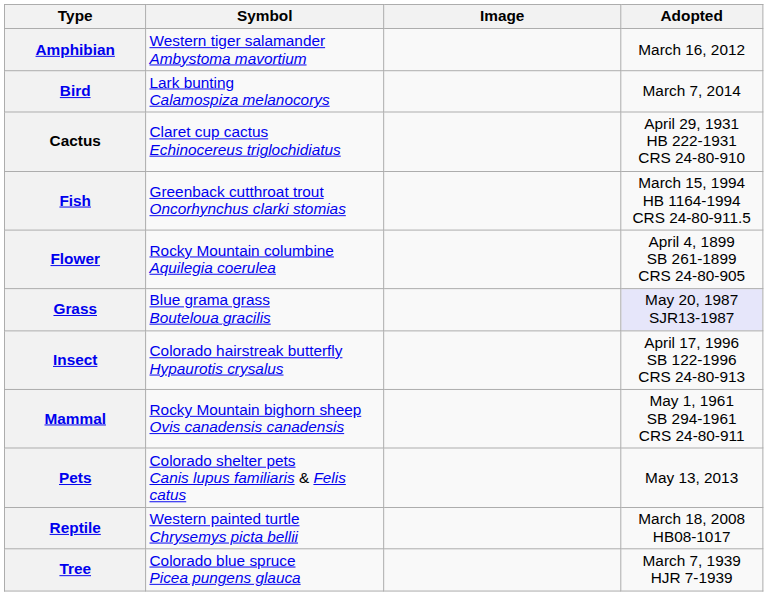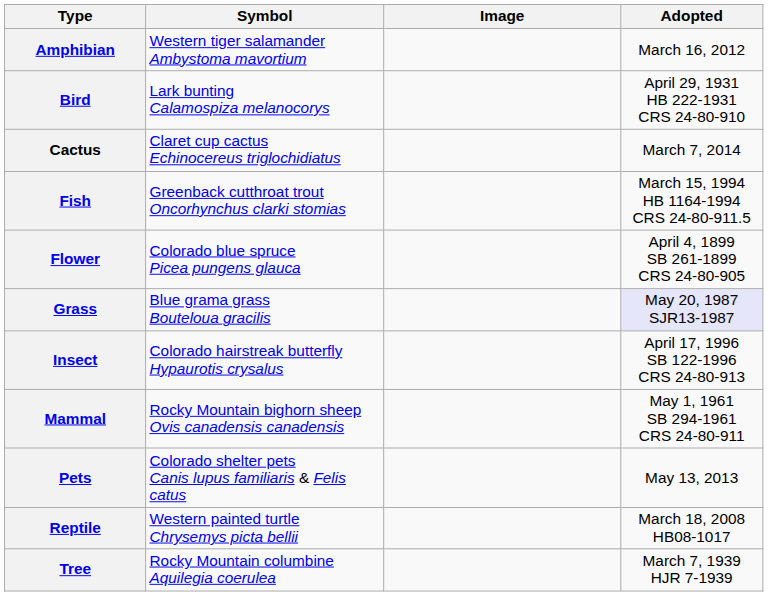 <table class=wikitable>
 <tr>
 <th scope=col width=140px>Type</th>
 <th scope=col width=240px>Symbol</th>
 <th scope=col width=240px>Image</th>
 <th scope=col width=140px>Adopted</th>
 </tr>
 <tr>
 <th scope=row><a href='#'>Amphibian</a></th>
 <td><a href='#'>Western tiger salamander</a><br><em><a href='#'>Ambystoma mavortium</a></em></td>
 <td align=center></td>
 <td align=center>March 16, 2012<br></td>
 </tr>
 <tr>
 <th scope=row><a href='#'>Bird</a></th>
 <td><a href='#'>Lark bunting</a><br><em><a href='#'>Calamospiza melanocorys</a></em></td>
 <td align=center></td>
-<td align=center>March 7, 2014<br></td>
+<td align=center>April 29, 1931<br>HB 222-1931<br>CRS 24-80-910</td>
 </tr>
 <tr>
 <th scope=row>Cactus</th>
 <td><a href='#'>Claret cup cactus</a><br><em><a href='#'>Echinocereus triglochidiatus</a></em></td>
 <td align=center></td>
-<td align=center>April 29, 1931<br>HB 222-1931<br>CRS 24-80-910</td>
+<td align=center>March 7, 2014<br></td>
 </tr>
 <tr>
 <th scope=row><a href='#'>Fish</a></th>
 <td><a href='#'>Greenback cutthroat trout</a><br><em><a href='#'>Oncorhynchus clarki stomias</a></em></td>
 <td align=center></td>
 <td align=center>March 15, 1994<br> HB 1164-1994<br>CRS 24-80-911.5</td>
 </tr>
 <tr>
 <th scope=row><a href='#'>Flower</a></th>
-<td><a href='#'>Rocky Mountain columbine</a><br><em><a href='#'>Aquilegia coerulea</a></em></td>
+<td><a href='#'>Colorado blue spruce</a><br><em><a href='#'>Picea pungens glauca</a></em></td>
 <td align=center></td>
 <td align=center>April 4, 1899<br>SB 261-1899<br>CRS 24-80-905</td>
 </tr>
 <tr>
 <th scope=row><a href='#'>Grass</a></th>
 <td><a href='#'>Blue grama grass</a><br><em><a href='#'>Bouteloua gracilis</a></em></td>
 <td align=center></td>
 <td align=center style="background: lavender;">May 20, 1987<br>SJR13-1987</td>
 </tr>
 <tr>
 <th scope=row><a href='#'>Insect</a></th>
 <td><a href='#'>Colorado hairstreak butterfly</a><br><em><a href='#'>Hypaurotis crysalus</a></em></td>
 <td align=center></td>
 <td align=center>April 17, 1996<br>SB 122-1996<br>CRS 24-80-913</td>
 </tr>
 <tr>
 <th scope=row><a href='#'>Mammal</a></th>
 <td><a href='#'>Rocky Mountain bighorn sheep</a><br><em><a href='#'>Ovis canadensis canadensis</a></em></td>
 <td align=center></td>
 <td align=center>May 1, 1961<br>SB 294-1961<br>CRS 24-80-911</td>
 </tr>
 <tr>
 <th scope=row><a href='#'>Pets</a></th>
 <td><a href='#'>Colorado shelter pets</a><br><em><a href='#'>Canis lupus familiaris</a></em> & <em><a href='#'>Felis catus</a></em></td>
 <td align=center></td>
 <td align=center>May 13, 2013<br></td>
 </tr>
 <tr>
 <th scope=row><a href='#'>Reptile</a></th>
 <td><a href='#'>Western painted turtle</a><br><em><a href='#'>Chrysemys picta bellii</a></em></td>
 <td align=center></td>
 <td align=center>March 18, 2008<br>HB08-1017</td>
 </tr>
 <tr>
 <th scope=row><a href='#'>Tree</a></th>
-<td><a href='#'>Colorado blue spruce</a><br><em><a href='#'>Picea pungens glauca</a></em></td>
+<td><a href='#'>Rocky Mountain columbine</a><br><em><a href='#'>Aquilegia coerulea</a></em></td>
 <td align=center></td>
 <td align=center>March 7, 1939<br>HJR 7-1939</td>
 </tr>
 </table>
